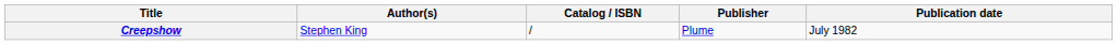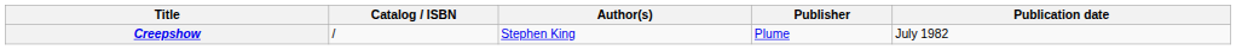 <table class="wikitable sortable" style="width:100%;">
 <tr>
 <th scope="col" style="width:23%;">Title</th>
+<th scope="col" style="width:12%;">Catalog / ISBN</th>
 <th scope="col" style="width:18%;">Author(s)</th>
-<th scope="col" style="width:12%;">Catalog / ISBN</th>
 <th scope="col" style="width:10%;">Publisher</th>
 <th scope="col" style="width:24%;">Publication date</th>
 </tr>
 <tr>
 <th><em><a href='#'>Creepshow</a></em></th>
+<td> / </td>
 <td><a href='#'>Stephen King</a></td>
-<td> / </td>
 <td><a href='#'>Plume</a></td>
 <td>July 1982</td>
 </tr>
 </table>
